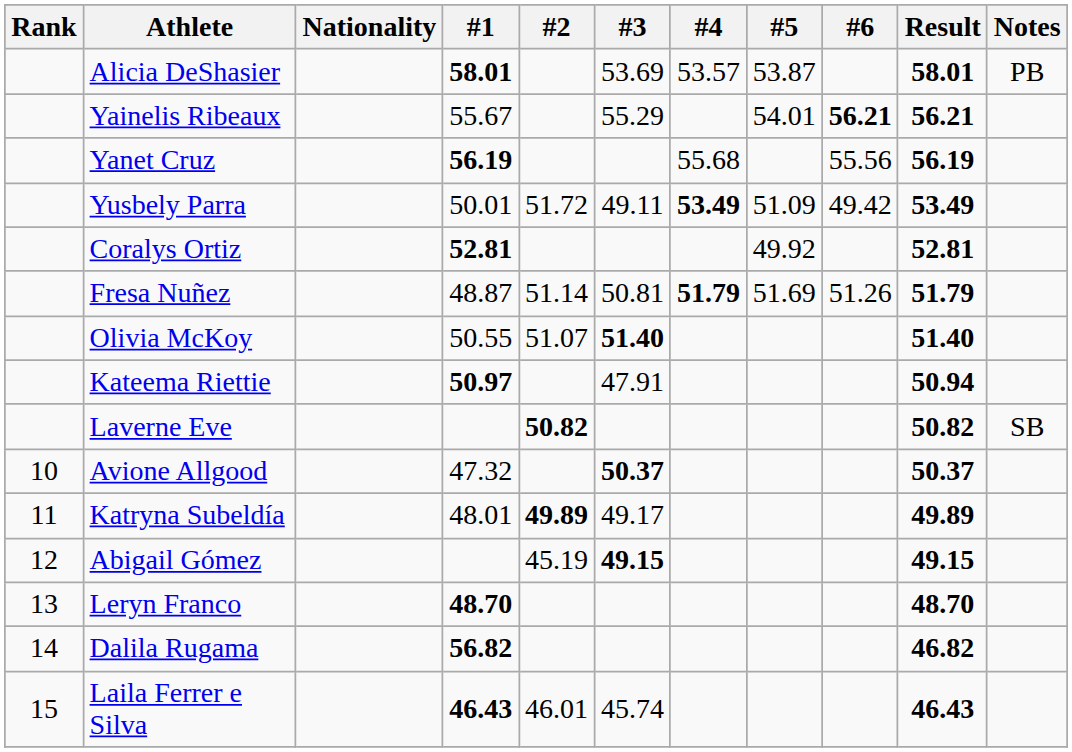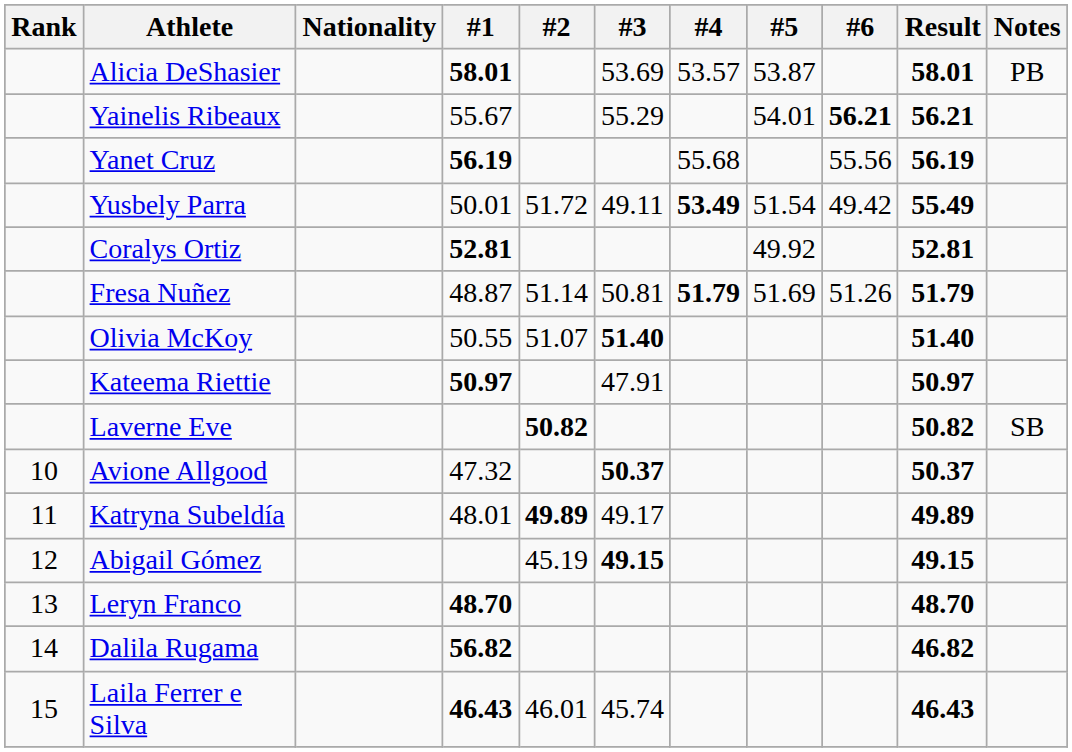 <table class="wikitable sortable" style="text-align:center">
 <tr>
 <th>Rank</th>
 <th>Athlete</th>
 <th>Nationality</th>
 <th>#1</th>
 <th>#2</th>
 <th>#3</th>
 <th>#4</th>
 <th>#5</th>
 <th>#6</th>
 <th>Result</th>
 <th>Notes</th>
 </tr>
 <tr>
 <td></td>
 <td align=left><a href='#'>Alicia DeShasier</a></td>
 <td align=left></td>
 <td><strong>58.01</strong></td>
 <td></td>
 <td>53.69</td>
 <td>53.57</td>
 <td>53.87</td>
 <td></td>
 <td><strong>58.01</strong></td>
 <td>PB</td>
 </tr>
 <tr>
 <td></td>
 <td align=left><a href='#'>Yainelis Ribeaux</a></td>
 <td align=left></td>
 <td>55.67</td>
 <td></td>
 <td>55.29</td>
 <td></td>
 <td>54.01</td>
 <td><strong>56.21</strong></td>
 <td><strong>56.21</strong></td>
 <td></td>
 </tr>
 <tr>
 <td></td>
 <td align=left><a href='#'>Yanet Cruz</a></td>
 <td align=left></td>
 <td><strong>56.19</strong></td>
 <td></td>
 <td></td>
 <td>55.68</td>
 <td></td>
 <td>55.56</td>
 <td><strong>56.19</strong></td>
 <td></td>
 </tr>
 <tr>
 <td></td>
 <td align=left><a href='#'>Yusbely Parra</a></td>
 <td align=left></td>
 <td>50.01</td>
 <td>51.72</td>
 <td>49.11</td>
 <td><strong>53.49</strong></td>
-<td>51.09</td>
+<td>51.54</td>
 <td>49.42</td>
-<td><strong>53.49</strong></td>
+<td><strong>55.49</strong></td>
 <td></td>
 </tr>
 <tr>
 <td></td>
 <td align=left><a href='#'>Coralys Ortiz</a></td>
 <td align=left></td>
 <td><strong>52.81</strong></td>
 <td></td>
 <td></td>
 <td></td>
 <td>49.92</td>
 <td></td>
 <td><strong>52.81</strong></td>
 <td></td>
 </tr>
 <tr>
 <td></td>
 <td align=left><a href='#'>Fresa Nuñez</a></td>
 <td align=left></td>
 <td>48.87</td>
 <td>51.14</td>
 <td>50.81</td>
 <td><strong>51.79</strong></td>
 <td>51.69</td>
 <td>51.26</td>
 <td><strong>51.79</strong></td>
 <td></td>
 </tr>
 <tr>
 <td></td>
 <td align=left><a href='#'>Olivia McKoy</a></td>
 <td align=left></td>
 <td>50.55</td>
 <td>51.07</td>
 <td><strong>51.40</strong></td>
 <td></td>
 <td></td>
 <td></td>
 <td><strong>51.40</strong></td>
 <td></td>
 </tr>
 <tr>
 <td></td>
 <td align=left><a href='#'>Kateema Riettie</a></td>
 <td align=left></td>
 <td><strong>50.97</strong></td>
 <td></td>
 <td>47.91</td>
 <td></td>
 <td></td>
 <td></td>
-<td><strong>50.94</strong></td>
+<td><strong>50.97</strong></td>
 <td></td>
 </tr>
 <tr>
 <td></td>
 <td align=left><a href='#'>Laverne Eve</a></td>
 <td align=left></td>
 <td></td>
 <td><strong>50.82</strong></td>
 <td></td>
 <td></td>
 <td></td>
 <td></td>
 <td><strong>50.82</strong></td>
 <td>SB</td>
 </tr>
 <tr>
 <td>10</td>
 <td align=left><a href='#'>Avione Allgood</a></td>
 <td align=left></td>
 <td>47.32</td>
 <td></td>
 <td><strong>50.37</strong></td>
 <td></td>
 <td></td>
 <td></td>
 <td><strong>50.37</strong></td>
 <td></td>
 </tr>
 <tr>
 <td>11</td>
 <td align=left><a href='#'>Katryna Subeldía</a></td>
 <td align=left></td>
 <td>48.01</td>
 <td><strong>49.89</strong></td>
 <td>49.17</td>
 <td></td>
 <td></td>
 <td></td>
 <td><strong>49.89</strong></td>
 <td></td>
 </tr>
 <tr>
 <td>12</td>
 <td align=left><a href='#'>Abigail Gómez</a></td>
 <td align=left></td>
 <td></td>
 <td>45.19</td>
 <td><strong>49.15</strong></td>
 <td></td>
 <td></td>
 <td></td>
 <td><strong>49.15</strong></td>
 <td></td>
 </tr>
 <tr>
 <td>13</td>
 <td align=left><a href='#'>Leryn Franco</a></td>
 <td align=left></td>
 <td><strong>48.70</strong></td>
 <td></td>
 <td></td>
 <td></td>
 <td></td>
 <td></td>
 <td><strong>48.70</strong></td>
 <td></td>
 </tr>
 <tr>
 <td>14</td>
 <td align=left><a href='#'>Dalila Rugama</a></td>
 <td align=left></td>
 <td><strong>56.82</strong></td>
 <td></td>
 <td></td>
 <td></td>
 <td></td>
 <td></td>
 <td><strong>46.82</strong></td>
 <td></td>
 </tr>
 <tr>
 <td>15</td>
 <td align=left><a href='#'>Laila Ferrer e Silva</a></td>
 <td align=left></td>
 <td><strong>46.43</strong></td>
 <td>46.01</td>
 <td>45.74</td>
 <td></td>
 <td></td>
 <td></td>
 <td><strong>46.43</strong></td>
 <td></td>
 </tr>
 </table>
